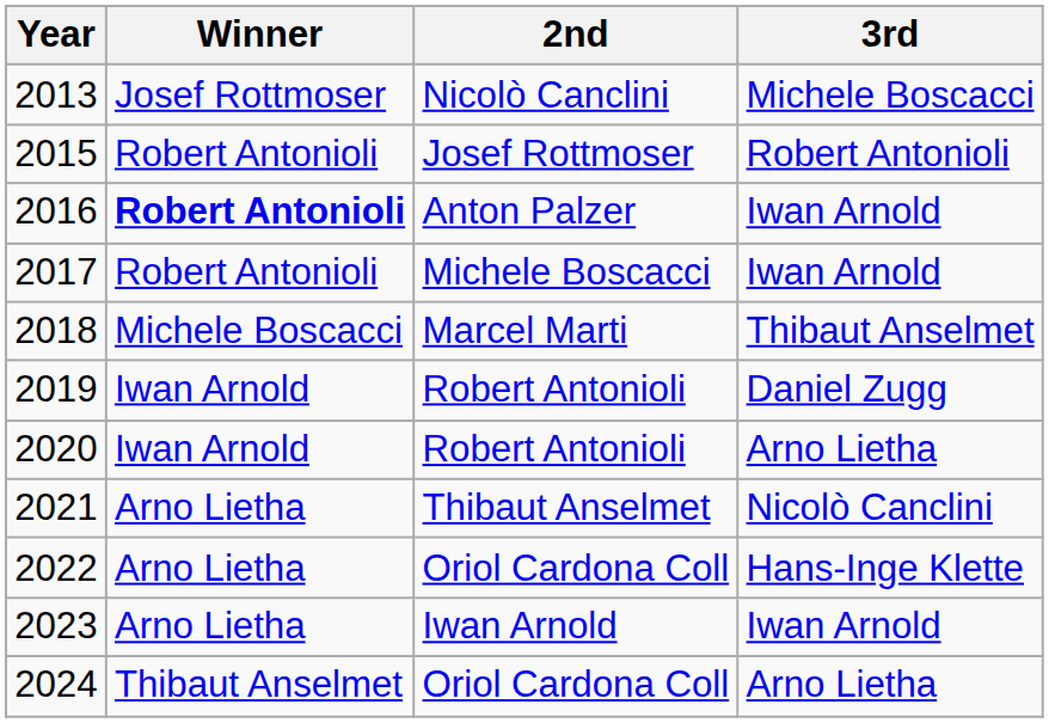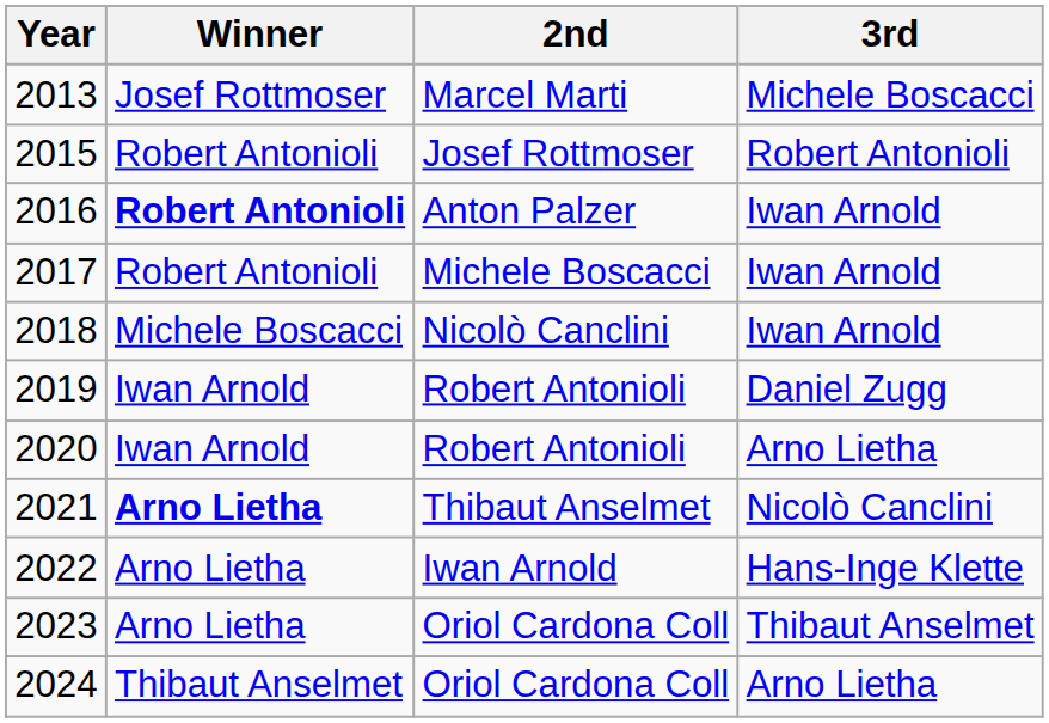 <table class="wikitable">
 <tr>
 <th>Year</th>
 <th>Winner</th>
 <th>2nd</th>
 <th>3rd</th>
 </tr>
 <tr>
 <td>2013</td>
 <td> <a href='#'>Josef Rottmoser</a></td>
-<td> <a href='#'>Nicolò Canclini</a></td>
+<td> <a href='#'>Marcel Marti</a></td>
 <td> <a href='#'>Michele Boscacci</a></td>
 </tr>
 <tr>
 <td>2015</td>
 <td> <a href='#'>Robert Antonioli</a></td>
 <td> <a href='#'>Josef Rottmoser</a></td>
 <td> <a href='#'>Robert Antonioli</a></td>
 </tr>
 <tr>
 <td>2016</td>
 <td><strong> <a href='#'>Robert Antonioli</a></strong></td>
 <td> <a href='#'>Anton Palzer</a></td>
 <td> <a href='#'>Iwan Arnold</a></td>
 </tr>
 <tr>
 <td>2017</td>
 <td> <a href='#'>Robert Antonioli</a></td>
 <td> <a href='#'>Michele Boscacci</a></td>
 <td> <a href='#'>Iwan Arnold</a></td>
 </tr>
 <tr>
 <td>2018</td>
 <td> <a href='#'>Michele Boscacci</a></td>
-<td> <a href='#'>Marcel Marti</a></td>
-<td> <a href='#'>Thibaut Anselmet</a></td>
+<td> <a href='#'>Nicolò Canclini</a></td>
+<td> <a href='#'>Iwan Arnold</a></td>
 </tr>
 <tr>
 <td align="center">2019</td>
 <td> <a href='#'>Iwan Arnold</a></td>
 <td> <a href='#'>Robert Antonioli</a></td>
 <td> <a href='#'>Daniel Zugg</a></td>
 </tr>
 <tr>
 <td align="center">2020</td>
 <td> <a href='#'>Iwan Arnold</a></td>
 <td> <a href='#'>Robert Antonioli</a></td>
 <td> <a href='#'>Arno Lietha</a></td>
 </tr>
 <tr>
 <td>2021</td>
-<td> <a href='#'>Arno Lietha</a></td>
+<td><strong> <a href='#'>Arno Lietha</a></strong></td>
 <td> <a href='#'>Thibaut Anselmet</a></td>
 <td> <a href='#'>Nicolò Canclini</a></td>
 </tr>
 <tr>
 <td>2022</td>
 <td> <a href='#'>Arno Lietha</a></td>
-<td> <a href='#'>Oriol Cardona Coll</a></td>
+<td> <a href='#'>Iwan Arnold</a></td>
 <td> <a href='#'>Hans-Inge Klette</a></td>
 </tr>
 <tr>
 <td>2023</td>
 <td> <a href='#'>Arno Lietha</a></td>
-<td> <a href='#'>Iwan Arnold</a></td>
-<td> <a href='#'>Iwan Arnold</a></td>
+<td> <a href='#'>Oriol Cardona Coll</a></td>
+<td> <a href='#'>Thibaut Anselmet</a></td>
 </tr>
 <tr>
 <td>2024</td>
 <td> <a href='#'>Thibaut Anselmet</a></td>
 <td> <a href='#'>Oriol Cardona Coll</a></td>
 <td> <a href='#'>Arno Lietha</a></td>
 </tr>
 </table>
